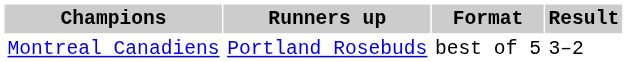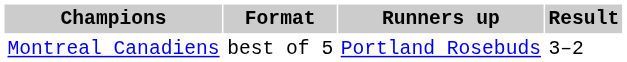 <table cellpadding=2 cellspacing=1>
 <tr bgcolor=#cccccc>
 <th>Champions</th>
+<th>Format</th>
 <th>Runners up</th>
-<th>Format</th>
 <th>Result</th>
 </tr>
 <tr>
 <td align=center><a href='#'>Montreal Canadiens</a></td>
+<td>best of 5</td>
 <td><a href='#'>Portland Rosebuds</a></td>
-<td>best of 5</td>
 <td>3–2</td>
 </tr>
 </table>
